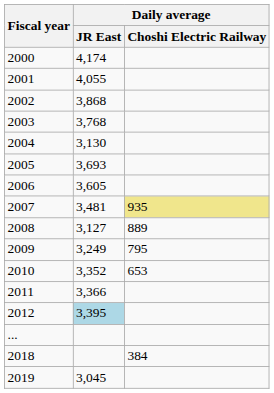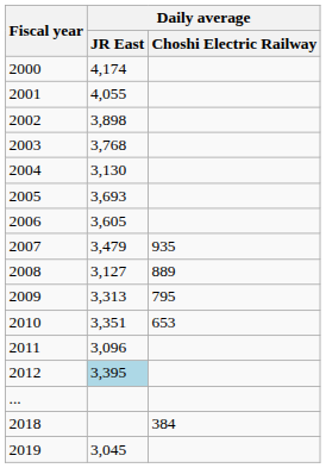 <table class="wikitable">
 <tr>
 <th rowspan=2>Fiscal year</th>
 <th colspan = 2>Daily average</th>
 </tr>
 <tr>
 <th>JR East</th>
 <th>Choshi Electric Railway</th>
 </tr>
 <tr>
 <td>2000</td>
 <td>4,174</td>
 <td></td>
 </tr>
 <tr>
 <td>2001</td>
 <td>4,055</td>
 <td></td>
 </tr>
 <tr>
 <td>2002</td>
-<td>3,868</td>
+<td>3,898</td>
 <td></td>
 </tr>
 <tr>
 <td>2003</td>
 <td>3,768</td>
 <td></td>
 </tr>
 <tr>
 <td>2004</td>
 <td>3,130</td>
 <td></td>
 </tr>
 <tr>
 <td>2005</td>
 <td>3,693</td>
 <td></td>
 </tr>
 <tr>
 <td>2006</td>
 <td>3,605</td>
 <td></td>
 </tr>
 <tr>
 <td>2007</td>
-<td>3,481</td>
-<td style="background: khaki;">935</td>
+<td>3,479</td>
+<td>935</td>
 </tr>
 <tr>
 <td>2008</td>
 <td>3,127</td>
 <td>889</td>
 </tr>
 <tr>
 <td>2009</td>
-<td>3,249</td>
+<td>3,313</td>
 <td>795</td>
 </tr>
 <tr>
 <td>2010</td>
-<td>3,352</td>
+<td>3,351</td>
 <td>653</td>
 </tr>
 <tr>
 <td>2011</td>
-<td>3,366</td>
+<td>3,096</td>
 <td></td>
 </tr>
 <tr>
 <td>2012</td>
 <td style="background: lightblue;">3,395</td>
 <td></td>
 </tr>
 <tr>
 <td>...</td>
 <td></td>
 <td></td>
 </tr>
 <tr>
 <td>2018</td>
 <td></td>
 <td>384</td>
 </tr>
 <tr>
 <td>2019</td>
 <td>3,045</td>
 <td></td>
 </tr>
 </table>
